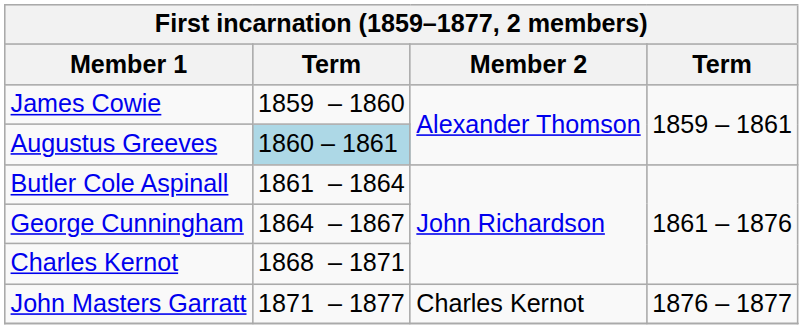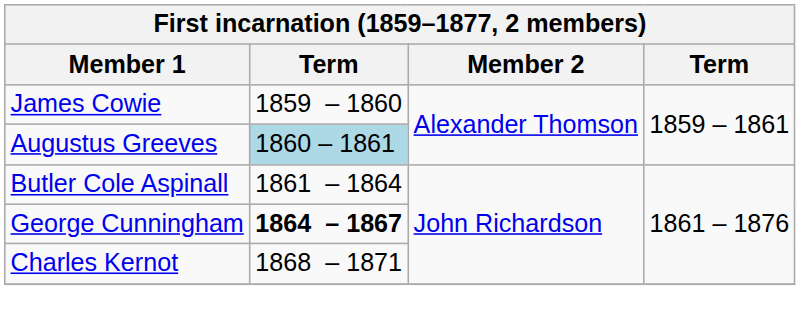 <table class="wikitable">
 <tr>
 <th colspan=4 style="border-right:0px;";>First incarnation (1859–1877, 2 members)</th>
 </tr>
 <tr>
 <th>Member 1</th>
 <th>Term</th>
 <th>Member 2</th>
 <th>Term</th>
 </tr>
 <tr>
 <td><a href='#'>James Cowie</a></td>
 <td>1859  – 1860</td>
 <td rowspan = "2"><a href='#'>Alexander Thomson</a></td>
 <td rowspan = "2">1859 – 1861</td>
 </tr>
 <tr>
 <td><a href='#'>Augustus Greeves</a></td>
 <td style="background: lightblue;">1860 – 1861</td>
 </tr>
 <tr>
 <td><a href='#'>Butler Cole Aspinall</a></td>
 <td>1861  – 1864</td>
 <td rowspan = "3"><a href='#'>John Richardson</a></td>
 <td rowspan = "3">1861 – 1876</td>
 </tr>
 <tr>
 <td><a href='#'>George Cunningham</a></td>
-<td>1864  – 1867</td>
+<td><strong>1864  – 1867</strong></td>
 </tr>
 <tr>
 <td><a href='#'>Charles Kernot</a></td>
 <td>1868  – 1871</td>
 </tr>
 <tr>
-<td><a href='#'>John Masters Garratt</a></td>
-<td>1871  – 1877</td>
-<td>Charles Kernot</td>
-<td>1876 – 1877</td>
-</tr>
-<tr>
 </tr>
 </table>
